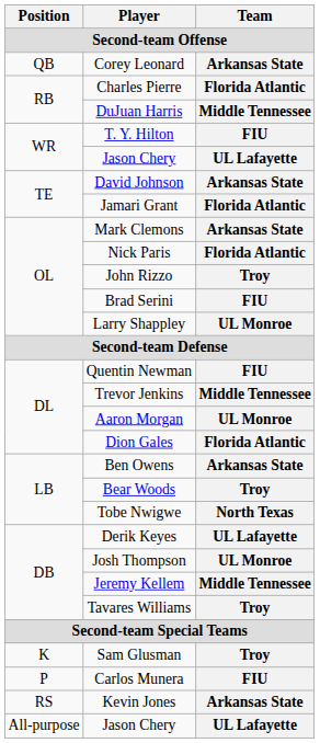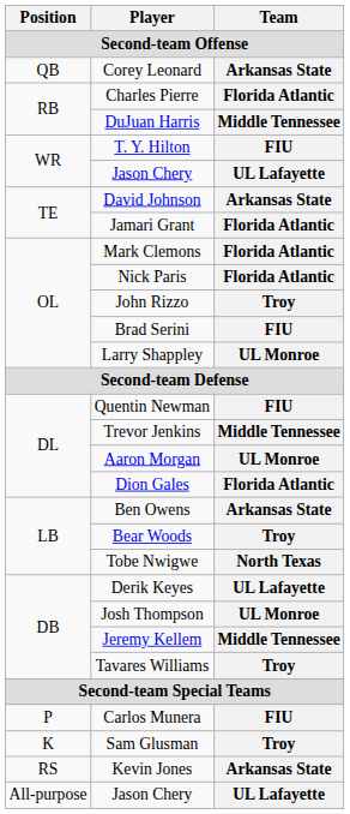 <table class="wikitable">
 <tr>
 <th>Position</th>
 <th>Player</th>
 <th>Team</th>
 </tr>
 <tr>
 <td colspan="3" style="text-align:center; background:#ddd;"><strong>Second-team Offense</strong></td>
 </tr>
 <tr style="text-align:center;">
 <td>QB</td>
 <td>Corey Leonard</td>
 <th Style = >Arkansas State</th>
 </tr>
 <tr style="text-align:center;">
 <td rowspan="2">RB</td>
 <td>Charles Pierre</td>
 <th Style = >Florida Atlantic</th>
 </tr>
 <tr style="text-align:center;">
 <td><a href='#'>DuJuan Harris</a></td>
 <th Style = >Middle Tennessee</th>
 </tr>
 <tr style="text-align:center;">
 <td rowspan="2">WR</td>
 <td><a href='#'>T. Y. Hilton</a></td>
 <th Style = >FIU</th>
 </tr>
 <tr style="text-align:center;">
 <td><a href='#'>Jason Chery</a></td>
 <th Style = >UL Lafayette</th>
 </tr>
 <tr style="text-align:center;">
 <td rowspan="2">TE</td>
 <td><a href='#'>David Johnson</a></td>
 <th Style = >Arkansas State</th>
 </tr>
 <tr style="text-align:center;">
 <td>Jamari Grant</td>
 <th Style = >Florida Atlantic</th>
 </tr>
 <tr style="text-align:center;">
 <td rowspan="5">OL</td>
 <td>Mark Clemons</td>
-<th Style = >Arkansas State</th>
+<th Style = >Florida Atlantic</th>
 </tr>
 <tr style="text-align:center;">
 <td>Nick Paris</td>
 <th Style = >Florida Atlantic</th>
 </tr>
 <tr style="text-align:center;">
 <td>John Rizzo</td>
 <th Style = >Troy</th>
 </tr>
 <tr style="text-align:center;">
 <td>Brad Serini</td>
 <th Style = >FIU</th>
 </tr>
 <tr style="text-align:center;">
 <td>Larry Shappley</td>
 <th Style = >UL Monroe</th>
 </tr>
 <tr>
 <td colspan="3" style="text-align:center; background:#ddd;"><strong>Second-team Defense</strong></td>
 </tr>
 <tr style="text-align:center;">
 <td rowspan="4">DL</td>
 <td>Quentin Newman</td>
 <th Style = >FIU</th>
 </tr>
 <tr style="text-align:center;">
 <td>Trevor Jenkins</td>
 <th Style = >Middle Tennessee</th>
 </tr>
 <tr style="text-align:center;">
 <td><a href='#'>Aaron Morgan</a></td>
 <th Style = >UL Monroe</th>
 </tr>
 <tr style="text-align:center;">
 <td><a href='#'>Dion Gales</a></td>
 <th Style = >Florida Atlantic</th>
 </tr>
 <tr style="text-align:center;">
 <td rowspan="3">LB</td>
 <td>Ben Owens</td>
 <th Style = >Arkansas State</th>
 </tr>
 <tr style="text-align:center;">
 <td><a href='#'>Bear Woods</a></td>
 <th Style = >Troy</th>
 </tr>
 <tr style="text-align:center;">
 <td>Tobe Nwigwe</td>
 <th Style = >North Texas</th>
 </tr>
 <tr style="text-align:center;">
 <td rowspan="4">DB</td>
 <td>Derik Keyes</td>
 <th Style = >UL Lafayette</th>
 </tr>
 <tr style="text-align:center;">
 <td>Josh Thompson</td>
 <th Style = >UL Monroe</th>
 </tr>
 <tr style="text-align:center;">
 <td><a href='#'>Jeremy Kellem</a></td>
 <th Style = >Middle Tennessee</th>
 </tr>
 <tr style="text-align:center;">
 <td>Tavares Williams</td>
 <th Style = >Troy</th>
 </tr>
 <tr>
 <td colspan="3" style="text-align:center; background:#ddd;"><strong>Second-team Special Teams</strong></td>
 </tr>
 <tr style="text-align:center;">
+<td>P</td>
+<td>Carlos Munera</td>
+<th Style = >FIU</th>
+</tr>
+<tr style="text-align:center;">
 <td>K</td>
 <td>Sam Glusman</td>
 <th Style = >Troy</th>
-</tr>
-<tr style="text-align:center;">
-<td>P</td>
-<td>Carlos Munera</td>
-<th Style = >FIU</th>
 </tr>
 <tr style="text-align:center;">
 <td>RS</td>
 <td>Kevin Jones</td>
 <th Style = >Arkansas State</th>
 </tr>
 <tr style="text-align:center;">
 <td>All-purpose</td>
 <td>Jason Chery</td>
 <th Style = >UL Lafayette</th>
 </tr>
 </table>
